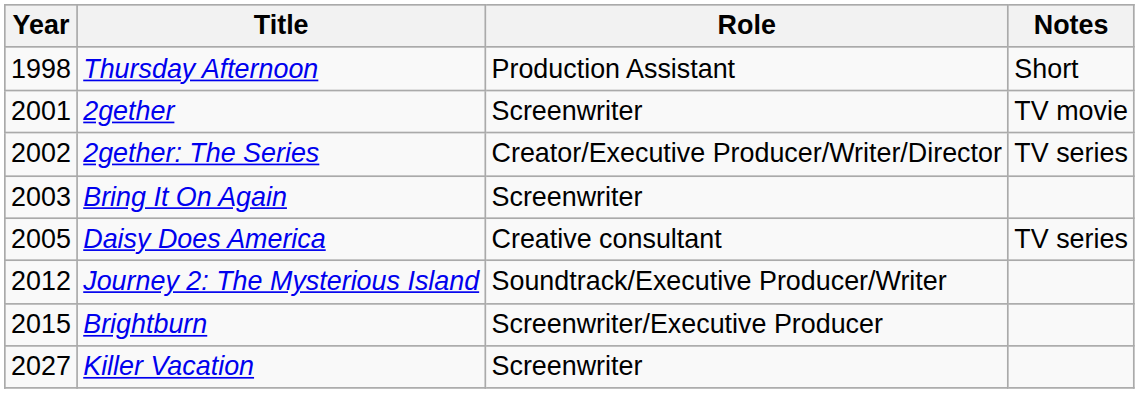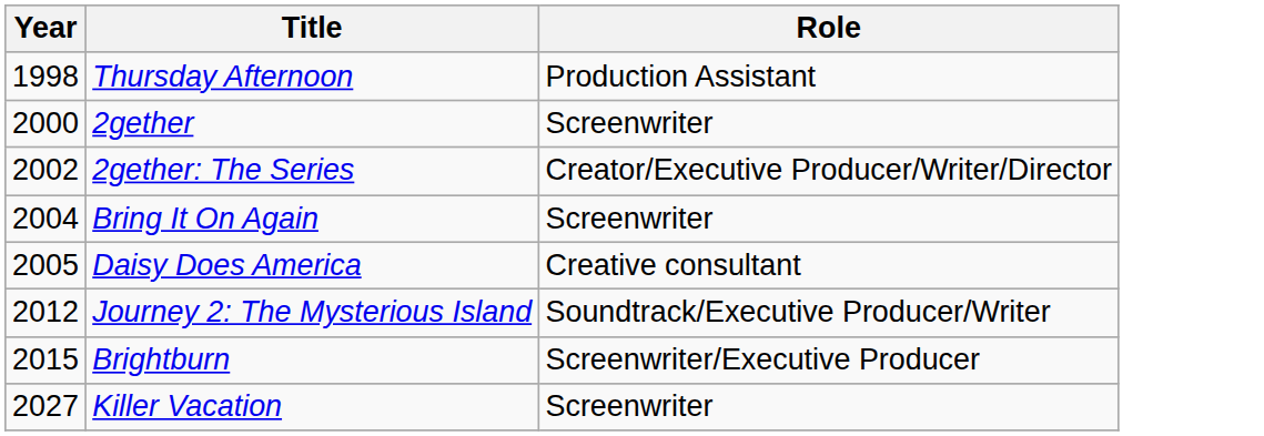 <table class="wikitable sortable">
 <tr>
 <th>Year</th>
 <th>Title</th>
 <th>Role</th>
-<th class="unsortable">Notes</th>
 </tr>
 <tr>
 <td>1998</td>
 <td><em><a href='#'>Thursday Afternoon</a></em></td>
 <td>Production Assistant</td>
-<td>Short</td>
 </tr>
 <tr>
-<td>2001</td>
+<td>2000</td>
 <td><em><a href='#'>2gether</a></em></td>
 <td>Screenwriter</td>
-<td>TV movie</td>
 </tr>
 <tr>
 <td>2002</td>
 <td><em><a href='#'>2gether: The Series</a></em></td>
 <td>Creator/Executive Producer/Writer/Director</td>
-<td>TV series</td>
 </tr>
 <tr>
-<td>2003</td>
+<td>2004</td>
 <td><em><a href='#'>Bring It On Again</a></em></td>
 <td>Screenwriter</td>
-<td></td>
 </tr>
 <tr>
 <td>2005</td>
 <td><em><a href='#'>Daisy Does America</a></em></td>
 <td>Creative consultant</td>
-<td>TV series</td>
 </tr>
 <tr>
 <td>2012</td>
 <td><em><a href='#'>Journey 2: The Mysterious Island</a></em></td>
 <td>Soundtrack/Executive Producer/Writer</td>
-<td></td>
 </tr>
 <tr>
 <td>2015</td>
 <td><em><a href='#'>Brightburn</a></em></td>
 <td>Screenwriter/Executive Producer</td>
-<td></td>
 </tr>
 <tr>
 <td>2027</td>
 <td><em><a href='#'>Killer Vacation</a></em></td>
 <td>Screenwriter</td>
-<td></td>
 </tr>
 </table>
